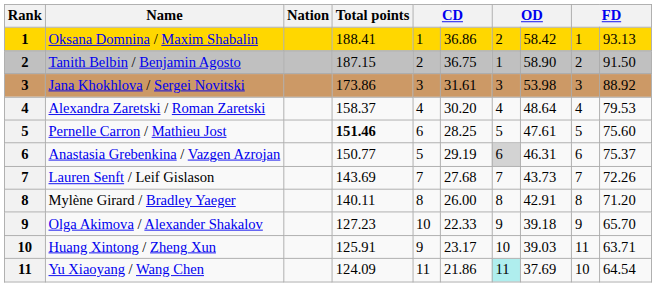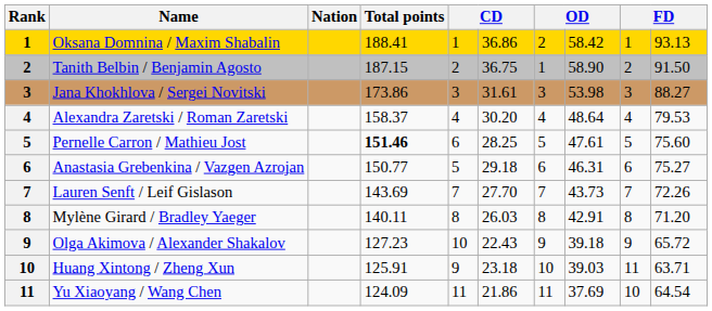 <table class="wikitable">
 <tr>
 <th>Rank</th>
 <th>Name</th>
 <th>Nation</th>
 <th>Total points</th>
 <th colspan="2" width="80px"><a href='#'>CD</a></th>
 <th colspan="2" width="80px"><a href='#'>OD</a></th>
 <th colspan="2" width="80px"><a href='#'>FD</a></th>
 </tr>
 <tr bgcolor="gold">
 <td align="center"><strong>1</strong></td>
 <td><a href='#'>Oksana Domnina</a> / <a href='#'>Maxim Shabalin</a></td>
 <td></td>
 <td>188.41</td>
 <td>1</td>
 <td>36.86</td>
 <td>2</td>
 <td>58.42</td>
 <td>1</td>
 <td>93.13</td>
 </tr>
 <tr bgcolor="silver">
 <td align="center"><strong>2</strong></td>
 <td><a href='#'>Tanith Belbin</a> / <a href='#'>Benjamin Agosto</a></td>
 <td></td>
 <td>187.15</td>
 <td>2</td>
 <td>36.75</td>
 <td>1</td>
 <td>58.90</td>
 <td>2</td>
 <td>91.50</td>
 </tr>
 <tr bgcolor="cc9966">
 <td align="center"><strong>3</strong></td>
 <td><a href='#'>Jana Khokhlova</a> / <a href='#'>Sergei Novitski</a></td>
 <td></td>
 <td>173.86</td>
 <td>3</td>
 <td>31.61</td>
 <td>3</td>
 <td>53.98</td>
 <td>3</td>
-<td>88.92</td>
+<td>88.27</td>
 </tr>
 <tr>
 <th>4</th>
 <td><a href='#'>Alexandra Zaretski</a> / <a href='#'>Roman Zaretski</a></td>
 <td></td>
 <td>158.37</td>
 <td>4</td>
 <td>30.20</td>
 <td>4</td>
 <td>48.64</td>
 <td>4</td>
 <td>79.53</td>
 </tr>
 <tr>
 <th>5</th>
 <td><a href='#'>Pernelle Carron</a> / <a href='#'>Mathieu Jost</a></td>
 <td></td>
 <td><strong>151.46</strong></td>
 <td>6</td>
 <td>28.25</td>
 <td>5</td>
 <td>47.61</td>
 <td>5</td>
 <td>75.60</td>
 </tr>
 <tr>
 <th>6</th>
 <td><a href='#'>Anastasia Grebenkina</a> / <a href='#'>Vazgen Azrojan</a></td>
 <td></td>
 <td>150.77</td>
 <td>5</td>
-<td>29.19</td>
-<td style="background: lightgrey;">6</td>
+<td>29.18</td>
+<td>6</td>
 <td>46.31</td>
 <td>6</td>
-<td>75.37</td>
+<td>75.27</td>
 </tr>
 <tr>
 <th>7</th>
 <td><a href='#'>Lauren Senft</a> / Leif Gislason</td>
 <td></td>
 <td>143.69</td>
 <td>7</td>
-<td>27.68</td>
+<td>27.70</td>
 <td>7</td>
 <td>43.73</td>
 <td>7</td>
 <td>72.26</td>
 </tr>
 <tr>
 <th>8</th>
 <td>Mylène Girard / <a href='#'>Bradley Yaeger</a></td>
 <td></td>
 <td>140.11</td>
 <td>8</td>
-<td>26.00</td>
+<td>26.03</td>
 <td>8</td>
 <td>42.91</td>
 <td>8</td>
 <td>71.20</td>
 </tr>
 <tr>
 <th>9</th>
 <td><a href='#'>Olga Akimova</a> / <a href='#'>Alexander Shakalov</a></td>
 <td></td>
 <td>127.23</td>
 <td>10</td>
-<td>22.33</td>
+<td>22.43</td>
 <td>9</td>
 <td>39.18</td>
 <td>9</td>
-<td>65.70</td>
+<td>65.72</td>
 </tr>
 <tr>
 <th>10</th>
 <td><a href='#'>Huang Xintong</a> / <a href='#'>Zheng Xun</a></td>
 <td></td>
 <td>125.91</td>
 <td>9</td>
-<td>23.17</td>
+<td>23.18</td>
 <td>10</td>
 <td>39.03</td>
 <td>11</td>
 <td>63.71</td>
 </tr>
 <tr>
 <th>11</th>
 <td><a href='#'>Yu Xiaoyang</a> / <a href='#'>Wang Chen</a></td>
 <td></td>
 <td>124.09</td>
 <td>11</td>
 <td>21.86</td>
-<td style="background: paleturquoise;">11</td>
+<td>11</td>
 <td>37.69</td>
 <td>10</td>
 <td>64.54</td>
 </tr>
 </table>
